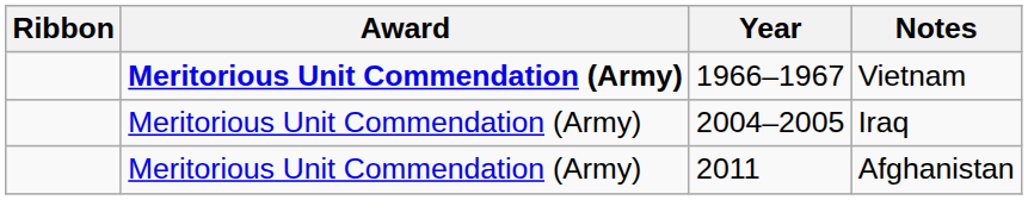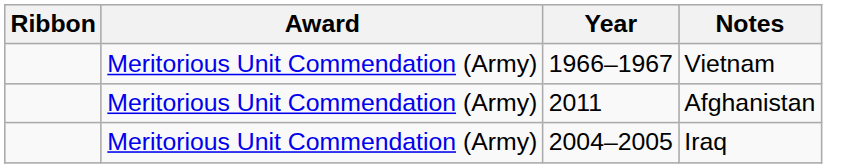 <table class="wikitable">
 <tr style="background:#efefef;">
 <th>Ribbon</th>
 <th>Award</th>
 <th>Year</th>
 <th>Notes</th>
 </tr>
 <tr>
 <td></td>
-<td><strong><a href='#'>Meritorious Unit Commendation</a> (Army)</strong></td>
+<td><a href='#'>Meritorious Unit Commendation</a> (Army)</td>
 <td>1966–1967</td>
 <td>Vietnam</td>
+</tr>
+<tr>
+<td></td>
+<td><a href='#'>Meritorious Unit Commendation</a> (Army)</td>
+<td>2011</td>
+<td>Afghanistan</td>
 </tr>
 <tr>
 <td></td>
 <td><a href='#'>Meritorious Unit Commendation</a> (Army)</td>
 <td>2004–2005</td>
 <td>Iraq</td>
 </tr>
-<tr>
-<td></td>
-<td><a href='#'>Meritorious Unit Commendation</a> (Army)</td>
-<td>2011</td>
-<td>Afghanistan</td>
-</tr>
 </table>
